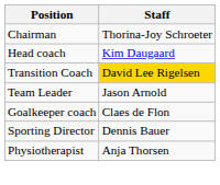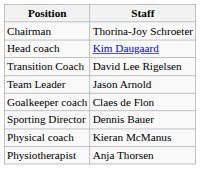 <table class="wikitable">
 <tr>
 <th>Position</th>
 <th>Staff</th>
 </tr>
 <tr>
 <td>Chairman</td>
 <td> Thorina-Joy Schroeter</td>
 </tr>
 <tr>
 <td>Head coach</td>
 <td> <a href='#'>Kim Daugaard</a></td>
 </tr>
 <tr>
 <td>Transition Coach</td>
-<td style="background: gold;"> David Lee Rigelsen</td>
+<td> David Lee Rigelsen</td>
 </tr>
 <tr>
 <td>Team Leader</td>
 <td> Jason Arnold</td>
 </tr>
 <tr>
 <td>Goalkeeper coach</td>
 <td> Claes de Flon</td>
 </tr>
 <tr>
 <td>Sporting Director</td>
 <td> Dennis Bauer</td>
 </tr>
 <tr>
+<td>Physical coach</td>
+<td> Kieran McManus</td>
+</tr>
+<tr>
 <td>Physiotherapist</td>
 <td> Anja Thorsen</td>
 </tr>
 </table>
